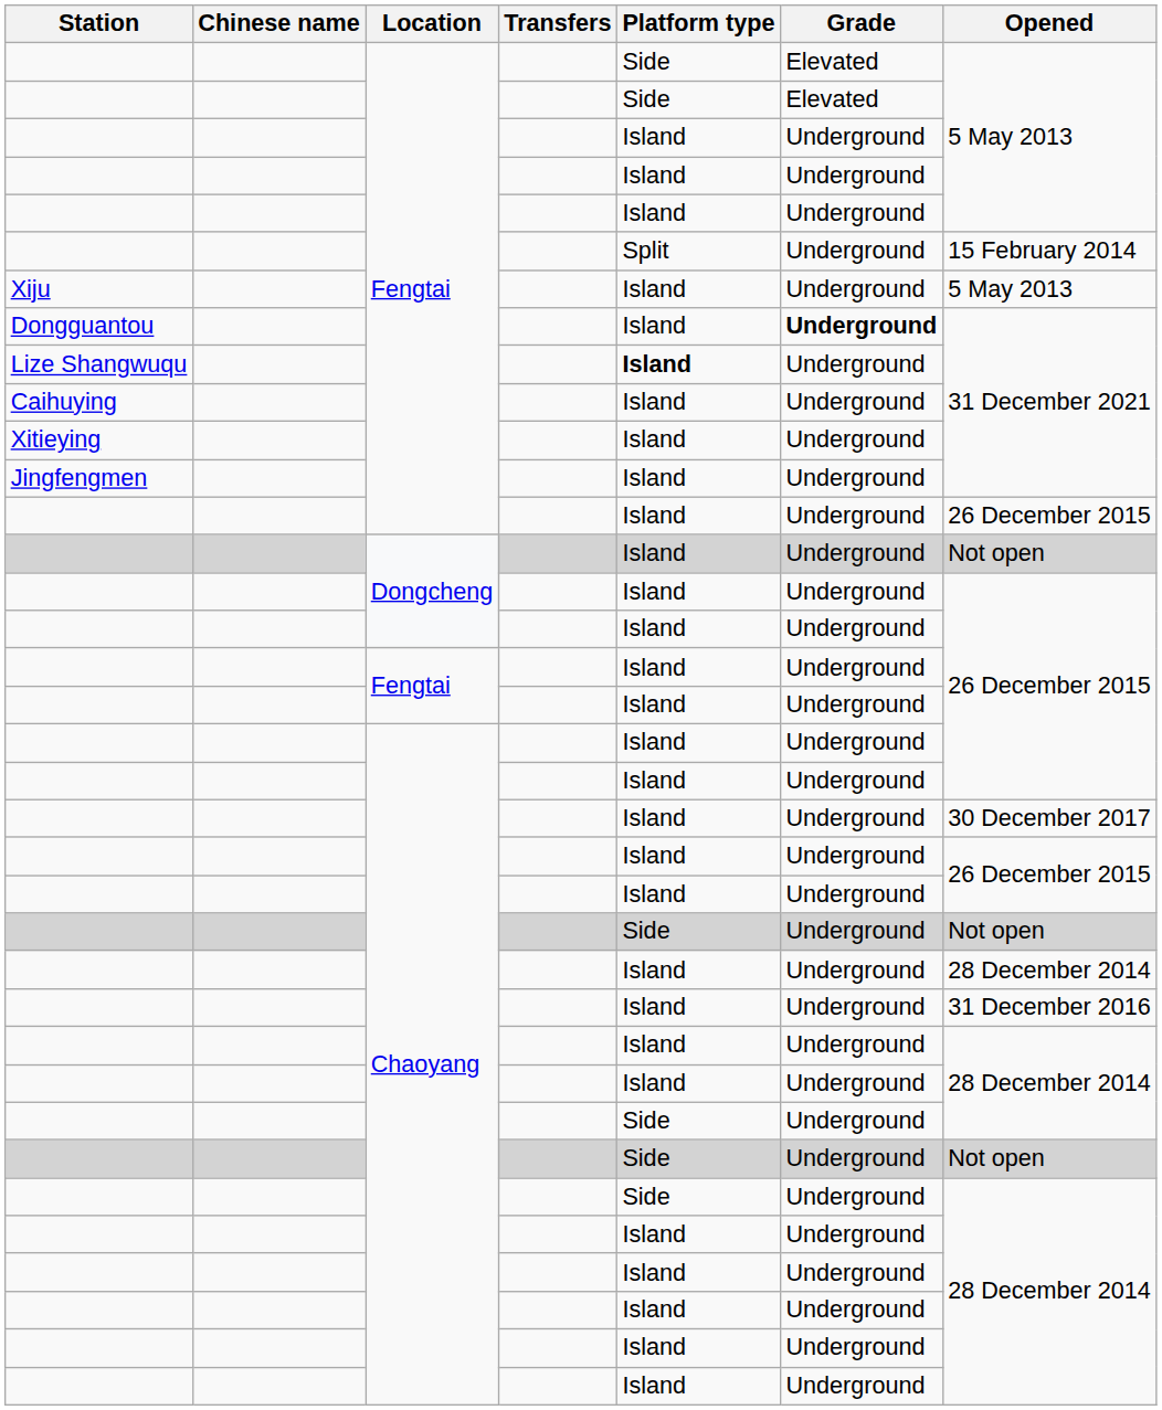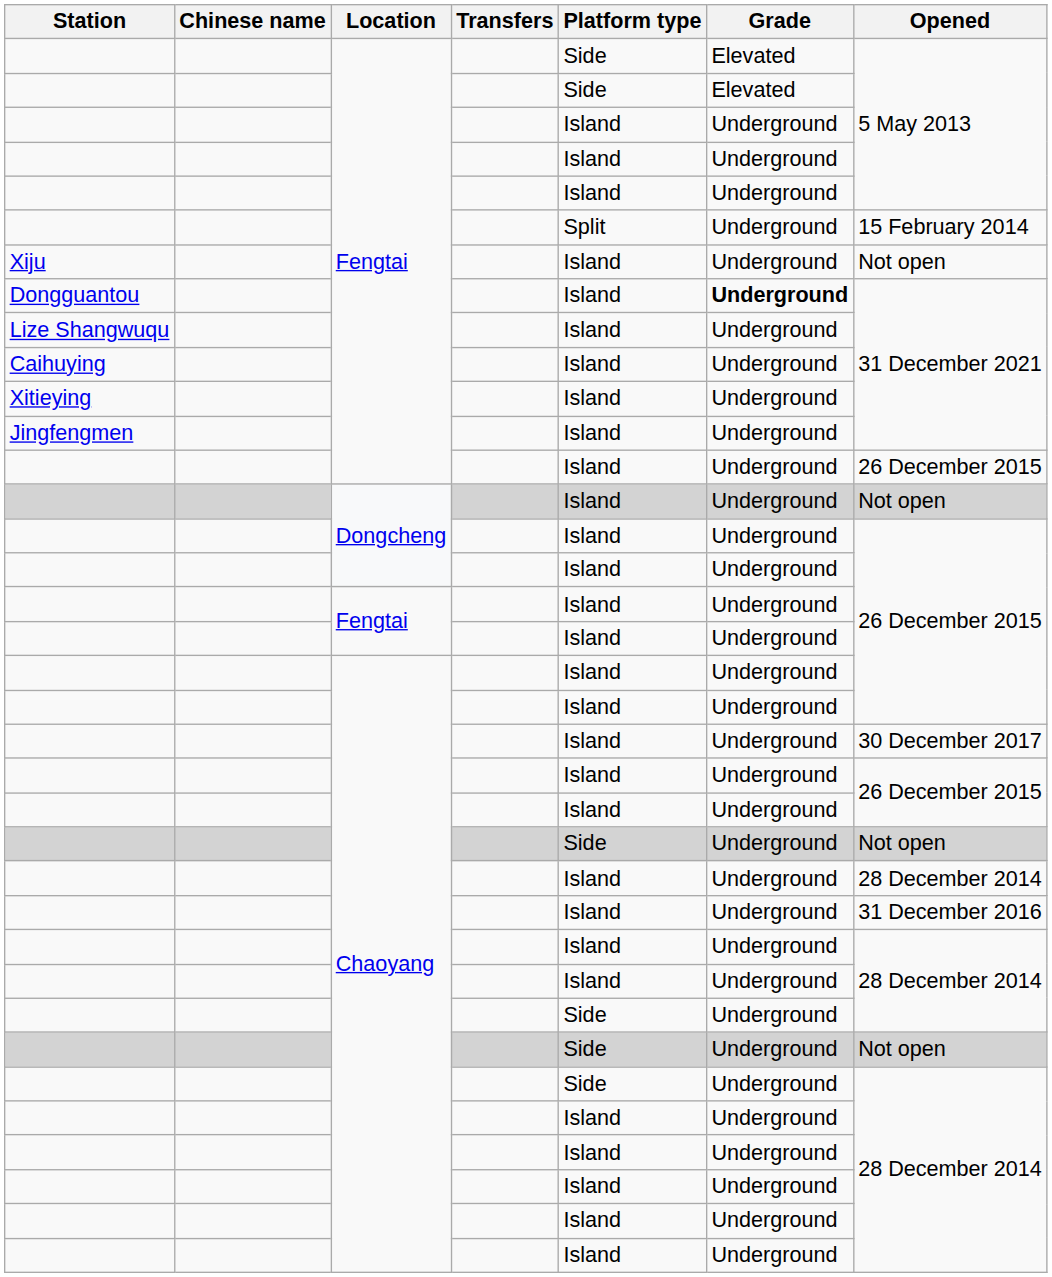 <table class=wikitable>
 <tr>
 <th>Station</th>
 <th>Chinese name</th>
 <th>Location</th>
 <th>Transfers</th>
 <th>Platform type</th>
 <th>Grade</th>
 <th>Opened</th>
 </tr>
 <tr>
 <td></td>
 <td><span></span></td>
 <td rowspan="13"><a href='#'>Fengtai</a></td>
 <td></td>
 <td>Side</td>
 <td>Elevated</td>
 <td rowspan="5">5 May 2013</td>
 </tr>
 <tr>
 <td></td>
 <td><span></span></td>
 <td></td>
 <td>Side</td>
 <td>Elevated</td>
 </tr>
 <tr>
 <td></td>
 <td><span></span></td>
 <td></td>
 <td>Island</td>
 <td>Underground</td>
 </tr>
 <tr>
 <td></td>
 <td><span></span></td>
 <td></td>
 <td>Island</td>
 <td>Underground</td>
 </tr>
 <tr>
 <td></td>
 <td><span></span></td>
 <td></td>
 <td>Island</td>
 <td>Underground</td>
 </tr>
 <tr>
 <td></td>
 <td><span></span></td>
 <td></td>
 <td>Split</td>
 <td>Underground</td>
 <td>15 February 2014</td>
 </tr>
 <tr>
 <td><a href='#'>Xiju</a></td>
 <td><span></span></td>
 <td></td>
 <td>Island</td>
 <td>Underground</td>
-<td>5 May 2013</td>
+<td>Not open</td>
 </tr>
 <tr>
 <td><a href='#'>Dongguantou</a></td>
 <td><span></span></td>
 <td></td>
 <td>Island</td>
 <td><strong>Underground</strong></td>
 <td rowspan=5>31 December 2021</td>
 </tr>
 <tr>
 <td><a href='#'>Lize Shangwuqu</a></td>
 <td><span></span></td>
 <td></td>
-<td><strong>Island</strong></td>
+<td>Island</td>
 <td>Underground</td>
 </tr>
 <tr>
 <td><a href='#'>Caihuying</a></td>
 <td><span></span></td>
 <td></td>
 <td>Island</td>
 <td>Underground</td>
 </tr>
 <tr>
 <td><a href='#'>Xitieying</a></td>
 <td><span></span></td>
 <td></td>
 <td>Island</td>
 <td>Underground</td>
 </tr>
 <tr>
 <td><a href='#'>Jingfengmen</a></td>
 <td><span></span></td>
 <td></td>
 <td>Island</td>
 <td>Underground</td>
 </tr>
 <tr>
 <td></td>
 <td><span></span></td>
 <td><br></td>
 <td>Island</td>
 <td>Underground</td>
 <td>26 December 2015</td>
 </tr>
 <tr bgcolor=lightgray>
 <td><em></em></td>
 <td><span></span></td>
 <td bgcolor=#F8F9FA rowspan=3><a href='#'>Dongcheng</a></td>
 <td></td>
 <td>Island</td>
 <td>Underground</td>
 <td>Not open</td>
 </tr>
 <tr>
 <td></td>
 <td><span></span></td>
 <td></td>
 <td>Island</td>
 <td>Underground</td>
 <td rowspan=6>26 December 2015</td>
 </tr>
 <tr>
 <td></td>
 <td><span></span></td>
 <td></td>
 <td>Island</td>
 <td>Underground</td>
 </tr>
 <tr>
 <td></td>
 <td><span></span></td>
 <td rowspan=2><a href='#'>Fengtai</a></td>
 <td></td>
 <td>Island</td>
 <td>Underground</td>
 </tr>
 <tr>
 <td></td>
 <td><span></span></td>
 <td></td>
 <td>Island</td>
 <td>Underground</td>
 </tr>
 <tr>
 <td></td>
 <td><span></span></td>
 <td rowspan=18><a href='#'>Chaoyang</a></td>
 <td> </td>
 <td>Island</td>
 <td>Underground</td>
 </tr>
 <tr>
 <td></td>
 <td><span></span></td>
 <td></td>
 <td>Island</td>
 <td>Underground</td>
 </tr>
 <tr>
 <td></td>
 <td><span></span></td>
 <td></td>
 <td>Island</td>
 <td>Underground</td>
 <td>30 December 2017</td>
 </tr>
 <tr>
 <td></td>
 <td><span></span></td>
 <td></td>
 <td>Island</td>
 <td>Underground</td>
 <td rowspan=2>26 December 2015</td>
 </tr>
 <tr>
 <td></td>
 <td><span></span></td>
 <td></td>
 <td>Island</td>
 <td>Underground</td>
 </tr>
 <tr bgcolor=lightgrey>
 <td><em></em></td>
 <td><span></span></td>
 <td></td>
 <td>Side</td>
 <td>Underground</td>
 <td>Not open</td>
 </tr>
 <tr>
 <td></td>
 <td><span></span></td>
 <td></td>
 <td>Island</td>
 <td>Underground</td>
 <td>28 December 2014</td>
 </tr>
 <tr>
 <td></td>
 <td><span></span></td>
 <td></td>
 <td>Island</td>
 <td>Underground</td>
 <td>31 December 2016</td>
 </tr>
 <tr>
 <td></td>
 <td><span></span></td>
 <td></td>
 <td>Island</td>
 <td>Underground</td>
 <td rowspan=3>28 December 2014</td>
 </tr>
 <tr>
 <td></td>
 <td><span></span></td>
 <td></td>
 <td>Island</td>
 <td>Underground</td>
 </tr>
 <tr>
 <td></td>
 <td><span></span></td>
 <td></td>
 <td>Side</td>
 <td>Underground</td>
 </tr>
 <tr bgcolor=lightgrey>
 <td><em></em></td>
 <td><span></span></td>
 <td></td>
 <td>Side</td>
 <td>Underground</td>
 <td>Not open</td>
 </tr>
 <tr>
 <td></td>
 <td><span></span></td>
 <td></td>
 <td>Side</td>
 <td>Underground</td>
 <td rowspan=6>28 December 2014</td>
 </tr>
 <tr>
 <td></td>
 <td><span></span></td>
 <td></td>
 <td>Island</td>
 <td>Underground</td>
 </tr>
 <tr>
 <td></td>
 <td><span></span></td>
 <td></td>
 <td>Island</td>
 <td>Underground</td>
 </tr>
 <tr>
 <td></td>
 <td><span></span></td>
 <td></td>
 <td>Island</td>
 <td>Underground</td>
 </tr>
 <tr>
 <td></td>
 <td><span></span></td>
 <td></td>
 <td>Island</td>
 <td>Underground</td>
 </tr>
 <tr>
 <td></td>
 <td><span></span></td>
 <td></td>
 <td>Island</td>
 <td>Underground</td>
 </tr>
 </table>
